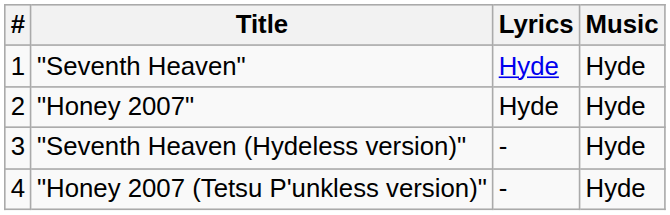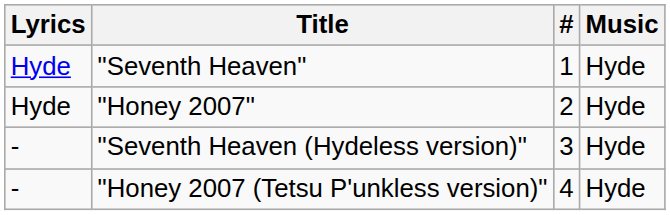 <table class="wikitable">
 <tr>
+<th>Lyrics</th>
+<th>Title</th>
 <th>#</th>
-<th>Title</th>
-<th>Lyrics</th>
 <th>Music</th>
 </tr>
 <tr>
+<td><a href='#'>Hyde</a></td>
+<td>"Seventh Heaven"</td>
 <td>1</td>
-<td>"Seventh Heaven"</td>
-<td><a href='#'>Hyde</a></td>
 <td>Hyde</td>
 </tr>
 <tr>
+<td>Hyde</td>
+<td>"Honey 2007"</td>
 <td>2</td>
-<td>"Honey 2007"</td>
-<td>Hyde</td>
 <td>Hyde</td>
 </tr>
 <tr>
+<td>‐</td>
+<td>"Seventh Heaven (Hydeless version)"</td>
 <td>3</td>
-<td>"Seventh Heaven (Hydeless version)"</td>
-<td>‐</td>
 <td>Hyde</td>
 </tr>
 <tr>
+<td>‐</td>
+<td>"Honey 2007 (Tetsu P'unkless version)"</td>
 <td>4</td>
-<td>"Honey 2007 (Tetsu P'unkless version)"</td>
-<td>‐</td>
 <td>Hyde</td>
 </tr>
 </table>
